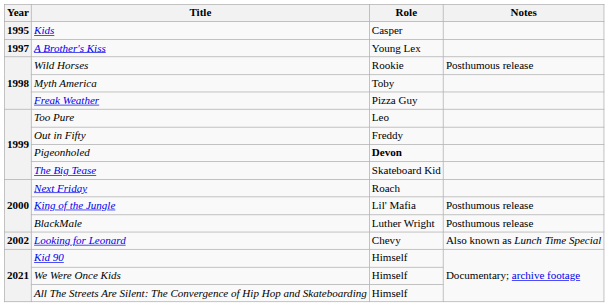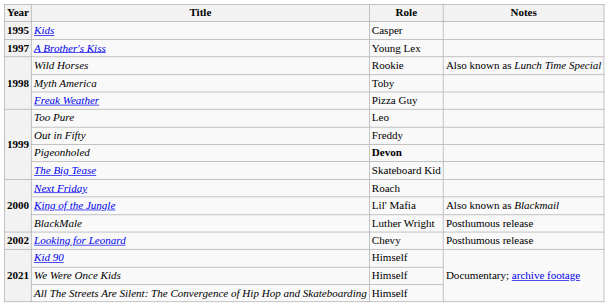 <table class="wikitable plainrowheaders sortable">
 <tr>
 <th scope="col">Year</th>
 <th scope="col">Title</th>
 <th scope="col">Role</th>
 <th scope="col" class="unsortable">Notes</th>
 </tr>
 <tr>
 <th scope="row">1995</th>
 <td><em><a href='#'>Kids</a></em></td>
 <td>Casper</td>
 <td></td>
 </tr>
 <tr>
 <th scope="row">1997</th>
 <td><em><a href='#'>A Brother's Kiss</a></em></td>
 <td>Young Lex</td>
 <td></td>
 </tr>
 <tr>
 <th rowspan="3" ! scope="row">1998</th>
 <td><em>Wild Horses</em></td>
 <td>Rookie</td>
-<td>Posthumous release</td>
+<td>Also known as <em>Lunch Time Special</em></td>
 </tr>
 <tr>
 <td><em>Myth America</em></td>
 <td>Toby</td>
 <td></td>
 </tr>
 <tr>
 <td><em><a href='#'>Freak Weather</a></em></td>
 <td>Pizza Guy</td>
 <td></td>
 </tr>
 <tr>
 <th rowspan="4" ! scope="row">1999</th>
 <td><em>Too Pure</em></td>
 <td>Leo</td>
 <td></td>
 </tr>
 <tr>
 <td><em>Out in Fifty</em></td>
 <td>Freddy</td>
 <td></td>
 </tr>
 <tr>
 <td><em>Pigeonholed</em></td>
 <td><strong>Devon</strong></td>
 <td></td>
 </tr>
 <tr>
 <td><em><a href='#'>The Big Tease</a></em></td>
 <td>Skateboard Kid</td>
 <td></td>
 </tr>
 <tr>
 <th rowspan="3" ! scope="row">2000</th>
 <td><em><a href='#'>Next Friday</a></em></td>
 <td>Roach</td>
 <td></td>
 </tr>
 <tr>
 <td><em><a href='#'>King of the Jungle</a></em></td>
 <td>Lil' Mafia</td>
-<td>Posthumous release</td>
+<td>Also known as <em>Blackmail</em></td>
 </tr>
 <tr>
 <td><em>BlackMale</em></td>
 <td>Luther Wright</td>
 <td>Posthumous release</td>
 </tr>
 <tr>
 <th scope="row">2002</th>
 <td><em><a href='#'>Looking for Leonard</a></em></td>
 <td>Chevy</td>
-<td>Also known as <em>Lunch Time Special</em></td>
+<td>Posthumous release</td>
 </tr>
 <tr>
 <th rowspan="3" ! scope="row">2021</th>
 <td><em><a href='#'>Kid 90</a></em></td>
 <td>Himself</td>
 <td rowspan="3">Documentary; <a href='#'>archive footage</a></td>
 </tr>
 <tr>
 <td><em>We Were Once Kids</em></td>
 <td>Himself</td>
 </tr>
 <tr>
 <td><em>All The Streets Are Silent: The Convergence of Hip Hop and Skateboarding</em></td>
 <td>Himself</td>
 </tr>
 </table>
